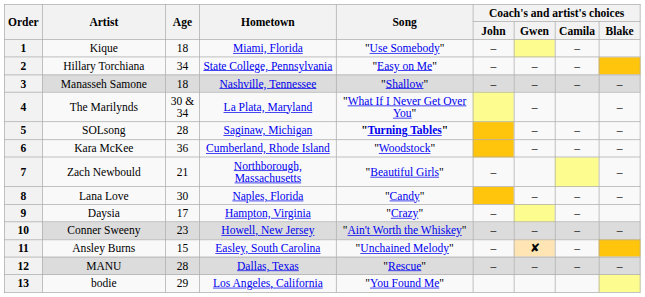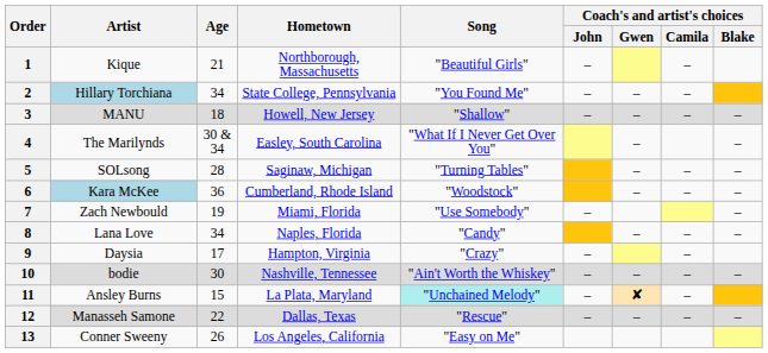 <table class="wikitable" style="text-align:center; line-height:17px; width:100%">
 <tr>
 <th scope="col" rowspan="2" style="width:04%">Order</th>
 <th scope="col" rowspan="2" style="width:18%">Artist</th>
 <th scope="col" rowspan="2" style="width:05%">Age</th>
 <th scope="col" rowspan="2" style="width:20%">Hometown</th>
 <th scope="col" rowspan="2" style="width:20%">Song</th>
 <th scope="col" colspan="4" style="width:24%">Coach's and artist's choices</th>
 </tr>
 <tr>
 <th style="width:06%">John</th>
 <th style="width:06%">Gwen</th>
 <th style="width:06%">Camila</th>
 <th style="width:06%">Blake</th>
 </tr>
 <tr>
 <th scope="row">1</th>
 <td>Kique</td>
-<td>18</td>
-<td><a href='#'>Miami, Florida</a></td>
-<td>"<a href='#'>Use Somebody</a>"</td>
+<td>21</td>
+<td><a href='#'>Northborough, Massachusetts</a></td>
+<td>"<a href='#'>Beautiful Girls</a>"</td>
 <td>–</td>
 <td bgcolor="#fdfc8f"><em></em></td>
 <td>–</td>
 <td><em></em></td>
 </tr>
 <tr>
 <th scope="row">2</th>
-<td>Hillary Torchiana</td>
+<td style="background: lightblue;">Hillary Torchiana</td>
 <td>34</td>
 <td><a href='#'>State College, Pennsylvania</a></td>
-<td>"<a href='#'>Easy on Me</a>"</td>
+<td>"<a href='#'>You Found Me</a>"</td>
 <td>–</td>
 <td>–</td>
 <td>–</td>
 <td bgcolor="#ffc40c"><em></em></td>
 </tr>
 <tr style="background:#DCDCDC">
 <th scope="row">3</th>
-<td>Manasseh Samone</td>
+<td>MANU</td>
 <td>18</td>
-<td><a href='#'>Nashville, Tennessee</a></td>
+<td><a href='#'>Howell, New Jersey</a></td>
 <td>"<a href='#'>Shallow</a>"</td>
 <td>–</td>
 <td>–</td>
 <td>–</td>
 <td>–</td>
 </tr>
 <tr>
 <th scope="row">4</th>
 <td>The Marilynds<br></td>
 <td>30 & 34</td>
-<td><a href='#'>La Plata, Maryland</a></td>
+<td><a href='#'>Easley, South Carolina</a></td>
 <td>"<a href='#'>What If I Never Get Over You</a>"</td>
 <td bgcolor="#fdfc8f"><em></em></td>
 <td>–</td>
 <td><em></em></td>
 <td>–</td>
 </tr>
 <tr>
 <th scope="row">5</th>
 <td>SOLsong</td>
 <td>28</td>
 <td><a href='#'>Saginaw, Michigan</a></td>
-<td><strong>"<a href='#'>Turning Tables</a>"</strong></td>
+<td>"<a href='#'>Turning Tables</a>"</td>
 <td bgcolor="#ffc40c"><em></em></td>
 <td>–</td>
 <td>–</td>
 <td>–</td>
 </tr>
 <tr>
 <th scope="row">6</th>
-<td>Kara McKee</td>
+<td style="background: lightblue;">Kara McKee</td>
 <td>36</td>
 <td><a href='#'>Cumberland, Rhode Island</a></td>
 <td>"<a href='#'>Woodstock</a>"</td>
 <td bgcolor="#ffc40c"><em></em></td>
 <td>–</td>
 <td>–</td>
 <td>–</td>
 </tr>
 <tr>
 <th scope="row">7</th>
 <td>Zach Newbould</td>
-<td>21</td>
-<td><a href='#'>Northborough, Massachusetts</a></td>
-<td>"<a href='#'>Beautiful Girls</a>"</td>
+<td>19</td>
+<td><a href='#'>Miami, Florida</a></td>
+<td>"<a href='#'>Use Somebody</a>"</td>
 <td>–</td>
 <td><em></em></td>
 <td bgcolor="#fdfc8f"><em></em></td>
 <td>–</td>
 </tr>
 <tr>
 <th scope="row">8</th>
 <td>Lana Love</td>
-<td>30</td>
+<td>34</td>
 <td><a href='#'>Naples, Florida</a></td>
 <td>"<a href='#'>Candy</a>"</td>
 <td bgcolor="#ffc40c"><em></em></td>
 <td>–</td>
 <td>–</td>
 <td>–</td>
 </tr>
 <tr>
 <th scope="row">9</th>
 <td>Daysia</td>
 <td>17</td>
 <td><a href='#'>Hampton, Virginia</a></td>
 <td>"<a href='#'>Crazy</a>"</td>
 <td>–</td>
 <td bgcolor="#fdfc8f"><em></em></td>
 <td>–</td>
 <td><em></em></td>
 </tr>
 <tr style="background:#DCDCDC">
 <th scope="row">10</th>
-<td>Conner Sweeny</td>
-<td>23</td>
-<td><a href='#'>Howell, New Jersey</a></td>
+<td>bodie</td>
+<td>30</td>
+<td><a href='#'>Nashville, Tennessee</a></td>
 <td>"<a href='#'>Ain't Worth the Whiskey</a>"</td>
 <td>–</td>
 <td>–</td>
 <td>–</td>
 <td>–</td>
 </tr>
 <tr>
 <th scope="row">11</th>
 <td>Ansley Burns</td>
 <td>15</td>
-<td><a href='#'>Easley, South Carolina</a></td>
-<td>"<a href='#'>Unchained Melody</a>"</td>
+<td><a href='#'>La Plata, Maryland</a></td>
+<td style="background: paleturquoise;">"<a href='#'>Unchained Melody</a>"</td>
 <td>–</td>
 <td style="background:#ffe5b4">✘</td>
 <td>–</td>
 <td bgcolor="#ffc40c"><em></em></td>
 </tr>
 <tr style="background:#DCDCDC">
 <th scope="row">12</th>
-<td>MANU</td>
-<td>28</td>
+<td>Manasseh Samone</td>
+<td>22</td>
 <td><a href='#'>Dallas, Texas</a></td>
 <td>"<a href='#'>Rescue</a>"</td>
 <td>–</td>
 <td>–</td>
 <td>–</td>
 <td>–</td>
 </tr>
 <tr>
 <th scope="row">13</th>
-<td>bodie</td>
-<td>29</td>
+<td>Conner Sweeny</td>
+<td>26</td>
 <td><a href='#'>Los Angeles, California</a></td>
-<td>"<a href='#'>You Found Me</a>"</td>
+<td>"<a href='#'>Easy on Me</a>"</td>
 <td><em></em></td>
 <td><em></em></td>
 <td><em></em></td>
 <td bgcolor="#fdfc8f"><em></em></td>
 </tr>
 </table>
